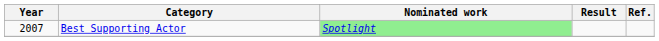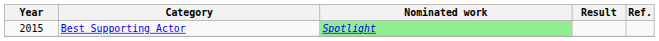 <table class=wikitable>
 <tr>
 <th scope="col" style="width:5em;">Year</th>
 <th scope="col" style="width:26em;">Category</th>
 <th scope="col" style="width:25em;">Nominated work</th>
 <th scope="col" style="width:5em;">Result</th>
 <th>Ref.</th>
 </tr>
 <tr>
-<td style="text-align:center;">2007</td>
+<td style="text-align:center;">2015</td>
 <td><a href='#'>Best Supporting Actor</a></td>
 <td style="background: lightgreen;"><em><a href='#'>Spotlight</a></em></td>
 <td></td>
 <td></td>
 </tr>
 <tr>
 </tr>
 </table>
